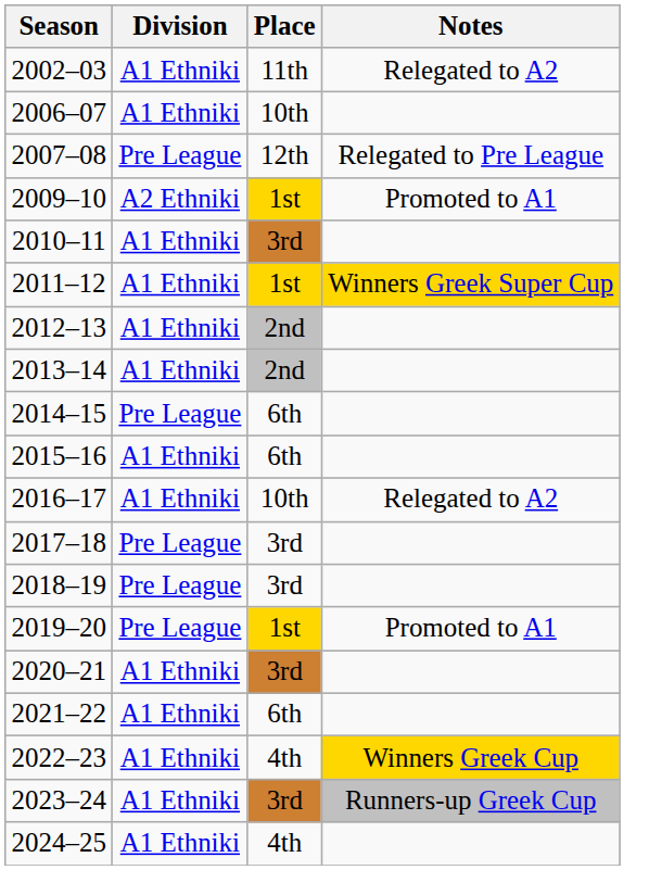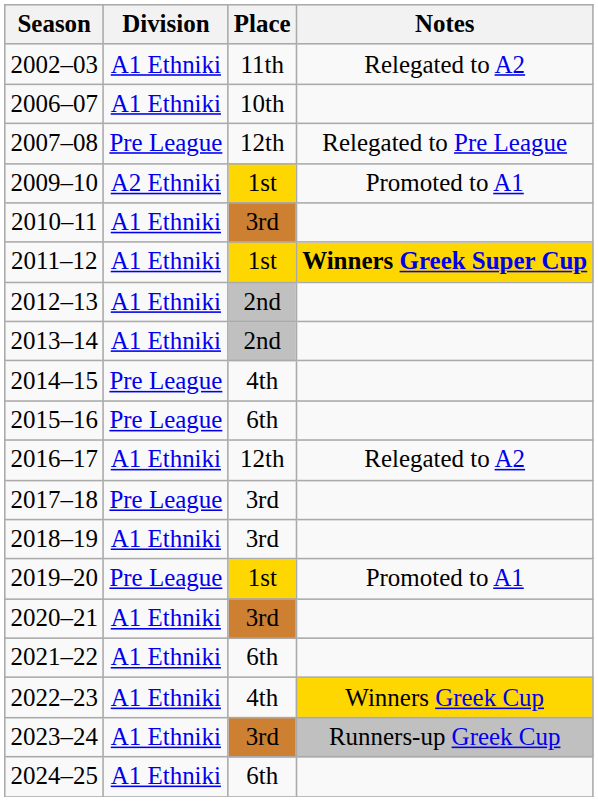 <table class="wikitable" style="text-align:center">
 <tr>
 <th>Season</th>
 <th>Division</th>
 <th>Place</th>
 <th>Notes</th>
 </tr>
 <tr>
 <td>2002–03</td>
 <td><a href='#'>A1 Ethniki</a></td>
 <td>11th</td>
 <td>Relegated to <a href='#'>A2</a></td>
 </tr>
 <tr>
 <td>2006–07</td>
 <td><a href='#'>A1 Ethniki</a></td>
 <td>10th</td>
 <td></td>
 </tr>
 <tr>
 <td>2007–08</td>
 <td><a href='#'>Pre League</a></td>
 <td>12th</td>
 <td>Relegated to <a href='#'>Pre League</a></td>
 </tr>
 <tr>
 <td>2009–10</td>
 <td><a href='#'>A2 Ethniki</a></td>
 <td bgcolor= gold>1st</td>
 <td>Promoted to <a href='#'>A1</a></td>
 </tr>
 <tr>
 <td>2010–11</td>
 <td><a href='#'>A1 Ethniki</a></td>
 <td bgcolor="CD7F32">3rd</td>
 <td></td>
 </tr>
 <tr>
 <td>2011–12</td>
 <td><a href='#'>A1 Ethniki</a></td>
 <td bgcolor= gold>1st</td>
-<td bgcolor= gold>Winners <a href='#'>Greek Super Cup</a></td>
+<td bgcolor= gold><strong>Winners <a href='#'>Greek Super Cup</a></strong></td>
 </tr>
 <tr>
 <td>2012–13</td>
 <td><a href='#'>A1 Ethniki</a></td>
 <td bgcolor= silver>2nd</td>
 <td></td>
 </tr>
 <tr>
 <td>2013–14</td>
 <td><a href='#'>A1 Ethniki</a></td>
 <td bgcolor= silver>2nd</td>
 <td></td>
 </tr>
 <tr>
 <td>2014–15</td>
 <td><a href='#'>Pre League</a></td>
-<td bgcolor=>6th</td>
+<td>4th</td>
 <td></td>
 </tr>
 <tr>
 <td>2015–16</td>
-<td><a href='#'>A1 Ethniki</a></td>
+<td><a href='#'>Pre League</a></td>
 <td>6th</td>
 <td></td>
 </tr>
 <tr>
 <td>2016–17</td>
 <td><a href='#'>A1 Ethniki</a></td>
-<td>10th</td>
+<td>12th</td>
 <td>Relegated to <a href='#'>A2</a></td>
 </tr>
 <tr>
 <td>2017–18</td>
 <td><a href='#'>Pre League</a></td>
 <td>3rd</td>
 <td></td>
 </tr>
 <tr>
 <td>2018–19</td>
-<td><a href='#'>Pre League</a></td>
+<td><a href='#'>A1 Ethniki</a></td>
 <td>3rd</td>
 <td></td>
 </tr>
 <tr>
 <td>2019–20</td>
 <td><a href='#'>Pre League</a></td>
 <td bgcolor= gold>1st</td>
 <td>Promoted to <a href='#'>A1</a></td>
 </tr>
 <tr>
 <td>2020–21</td>
 <td><a href='#'>A1 Ethniki</a></td>
 <td bgcolor="CD7F32">3rd</td>
 <td></td>
 </tr>
 <tr>
 <td>2021–22</td>
 <td><a href='#'>A1 Ethniki</a></td>
 <td>6th</td>
 <td></td>
 </tr>
 <tr>
 <td>2022–23</td>
 <td><a href='#'>A1 Ethniki</a></td>
 <td>4th</td>
 <td bgcolor= gold>Winners <a href='#'>Greek Cup</a></td>
 </tr>
 <tr>
 <td>2023–24</td>
 <td><a href='#'>A1 Ethniki</a></td>
 <td bgcolor="CD7F32">3rd</td>
 <td bgcolor=silver>Runners-up <a href='#'>Greek Cup</a></td>
 </tr>
 <tr>
 <td>2024–25</td>
 <td><a href='#'>A1 Ethniki</a></td>
-<td>4th</td>
+<td bgcolor=>6th</td>
 <td bgcolor=></td>
 </tr>
 <tr>
 </tr>
 </table>
